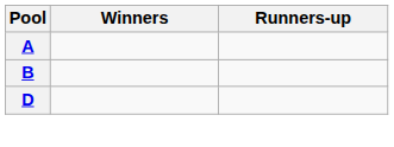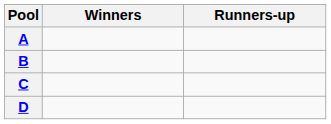 <table class="wikitable">
 <tr>
 <th>Pool</th>
 <th style="width:150px;">Winners</th>
 <th style="width:150px;">Runners-up</th>
 </tr>
 <tr>
 <th><a href='#'>A</a></th>
 <td></td>
 <td></td>
 </tr>
 <tr>
 <th><a href='#'>B</a></th>
 <td></td>
 <td></td>
 </tr>
 <tr>
+<th><a href='#'>C</a></th>
+<td></td>
+<td></td>
+</tr>
+<tr>
 <th><a href='#'>D</a></th>
 <td></td>
 <td></td>
 </tr>
 </table>
